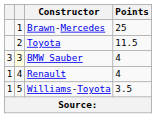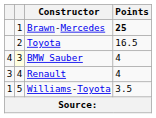 <table class="wikitable" style="font-size: 85%;">
 <tr>
 <th></th>
 <th></th>
 <th>Constructor</th>
 <th>Points</th>
 </tr>
 <tr>
 <td></td>
 <td align="center">1</td>
 <td> <a href='#'>Brawn</a>-<a href='#'>Mercedes</a></td>
-<td>25</td>
+<td><strong>25</strong></td>
 </tr>
 <tr>
 <td></td>
 <td align="center">2</td>
 <td> <a href='#'>Toyota</a></td>
-<td>11.5</td>
+<td>16.5</td>
 </tr>
 <tr>
-<td> 3</td>
+<td> 4</td>
 <td align="center" style="background: lightyellow;">3</td>
 <td> <a href='#'>BMW Sauber</a></td>
 <td>4</td>
 </tr>
 <tr>
-<td> 1</td>
+<td> 3</td>
 <td align="center">4</td>
 <td> <a href='#'>Renault</a></td>
 <td>4</td>
 </tr>
 <tr>
 <td> 1</td>
 <td align="center">5</td>
 <td> <a href='#'>Williams</a>-<a href='#'>Toyota</a></td>
 <td>3.5</td>
 </tr>
 <tr>
 <th colspan=4>Source:</th>
 </tr>
 </table>
